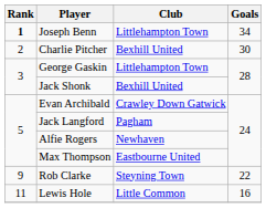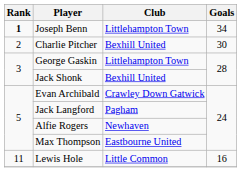 <table class="wikitable" style="text-align:center">
 <tr>
 <th>Rank</th>
 <th>Player</th>
 <th>Club</th>
 <th>Goals</th>
 </tr>
 <tr>
 <td><strong>1</strong></td>
 <td align="left">Joseph Benn</td>
 <td align="left"><a href='#'>Littlehampton Town</a></td>
 <td>34</td>
 </tr>
 <tr>
 <td>2</td>
 <td align="left">Charlie Pitcher</td>
 <td align="left"><a href='#'>Bexhill United</a></td>
 <td>30</td>
 </tr>
 <tr>
 <td rowspan=2>3</td>
 <td align="left">George Gaskin</td>
 <td align="left"><a href='#'>Littlehampton Town</a></td>
 <td rowspan=2>28</td>
 </tr>
 <tr>
 <td align="left">Jack Shonk</td>
 <td align="left"><a href='#'>Bexhill United</a></td>
 </tr>
 <tr>
 <td rowspan=4>5</td>
 <td align="left">Evan Archibald</td>
 <td align="left"><a href='#'>Crawley Down Gatwick</a></td>
 <td rowspan=4>24</td>
 </tr>
 <tr>
 <td align="left">Jack Langford</td>
 <td align="left"><a href='#'>Pagham</a></td>
 </tr>
 <tr>
 <td align="left">Alfie Rogers</td>
 <td align="left"><a href='#'>Newhaven</a></td>
 </tr>
 <tr>
 <td align="left">Max Thompson</td>
 <td align="left"><a href='#'>Eastbourne United</a></td>
 </tr>
 <tr>
-<td>9</td>
-<td align="left">Rob Clarke</td>
-<td align="left"><a href='#'>Steyning Town</a></td>
-<td>22</td>
-</tr>
-<tr>
 <td>11</td>
 <td align="left">Lewis Hole</td>
 <td align="left"><a href='#'>Little Common</a></td>
 <td>16</td>
 </tr>
 <tr>
 </tr>
 </table>
